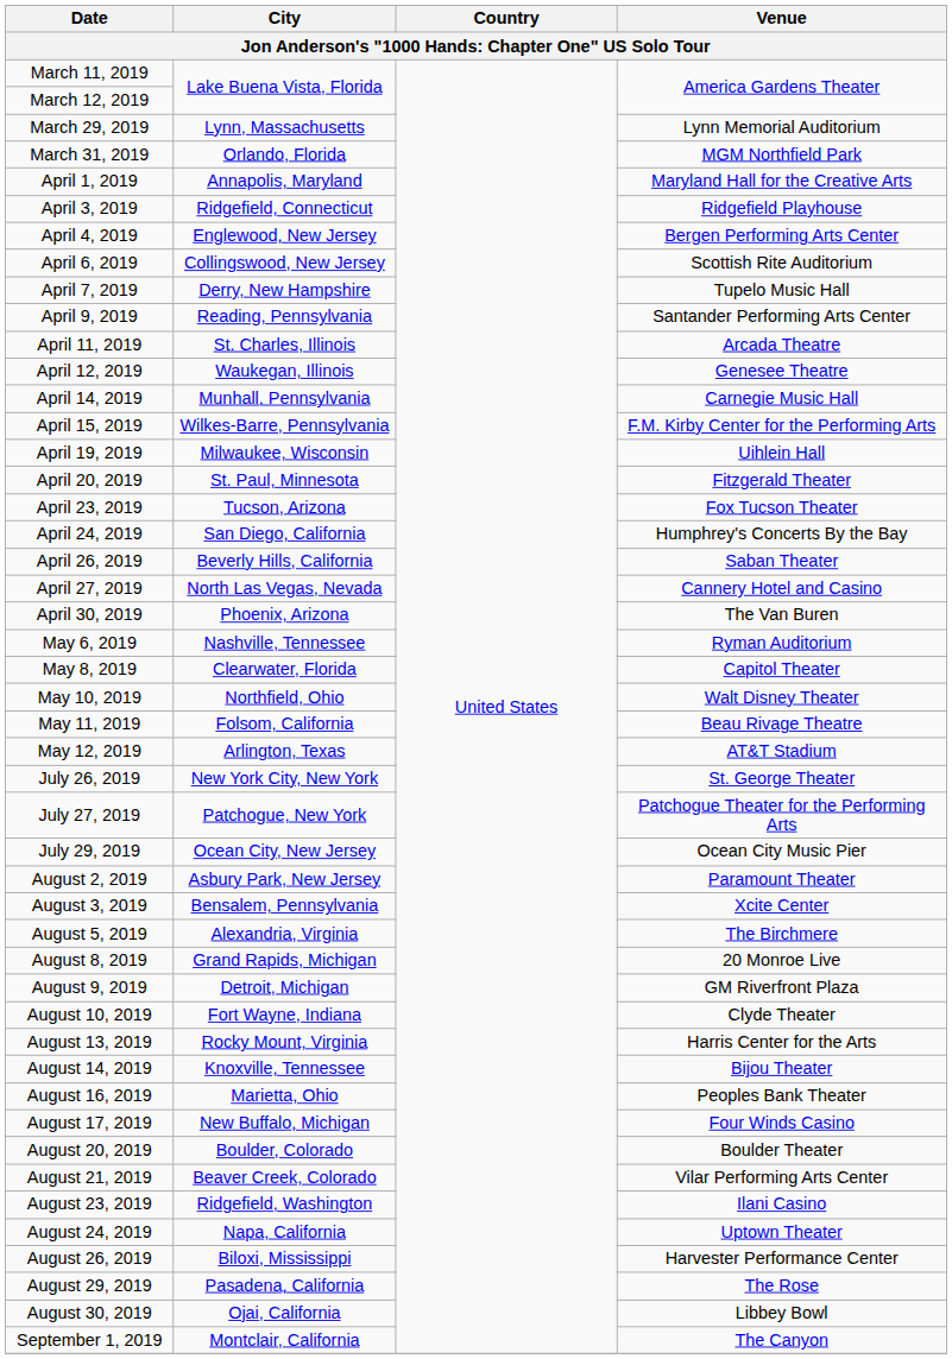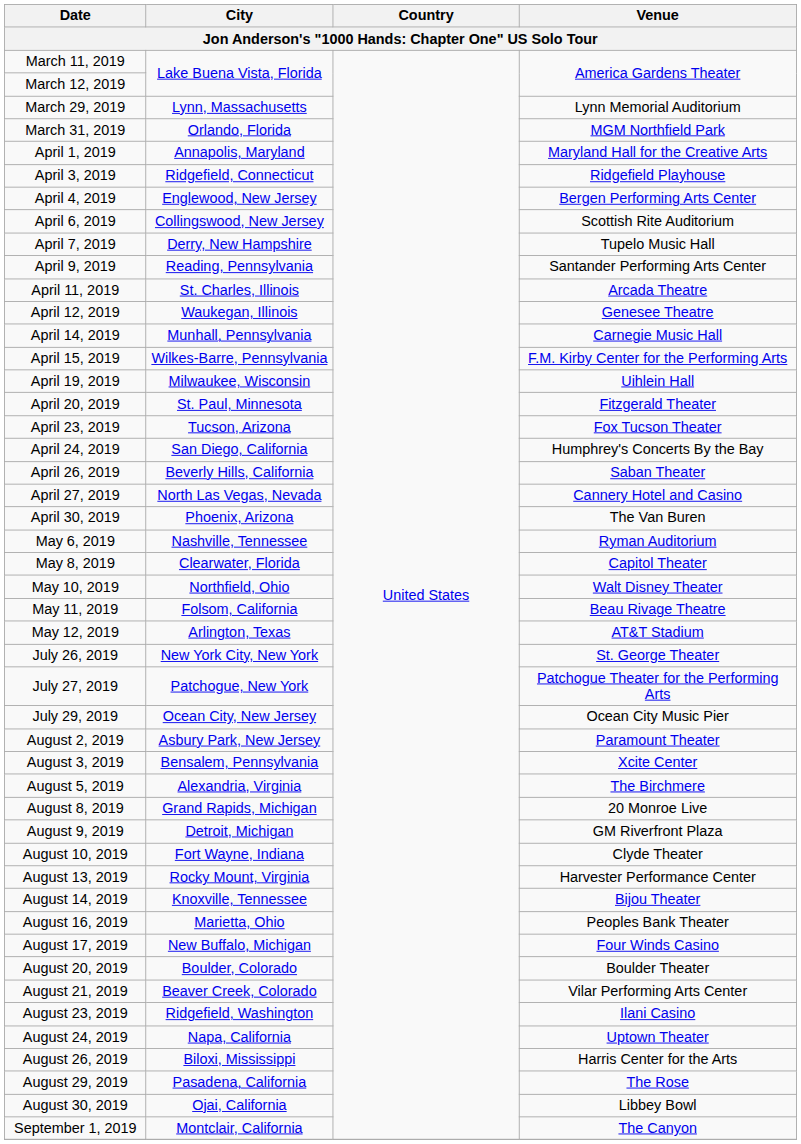 <table class="wikitable" style="text-align:center;">
 <tr>
 <th style="width:150px;">Date</th>
 <th style="width:200px;">City</th>
 <th style="width:200px;">Country</th>
 <th style="width:300px;">Venue</th>
 </tr>
 <tr>
 <th colspan="4">Jon Anderson's "1000 Hands: Chapter One" US Solo Tour</th>
 </tr>
 <tr>
 <td>March 11, 2019</td>
 <td rowspan="2"><a href='#'>Lake Buena Vista, Florida</a></td>
 <td rowspan="47"><a href='#'>United States</a></td>
 <td rowspan="2"><a href='#'>America Gardens Theater</a></td>
 </tr>
 <tr>
 <td>March 12, 2019</td>
 </tr>
 <tr>
 <td>March 29, 2019</td>
 <td><a href='#'>Lynn, Massachusetts</a></td>
 <td>Lynn Memorial Auditorium</td>
 </tr>
 <tr>
 <td>March 31, 2019</td>
 <td><a href='#'>Orlando, Florida</a></td>
 <td><a href='#'>MGM Northfield Park</a></td>
 </tr>
 <tr>
 <td>April 1, 2019</td>
 <td><a href='#'>Annapolis, Maryland</a></td>
 <td><a href='#'>Maryland Hall for the Creative Arts</a></td>
 </tr>
 <tr>
 <td>April 3, 2019</td>
 <td><a href='#'>Ridgefield, Connecticut</a></td>
 <td><a href='#'>Ridgefield Playhouse</a></td>
 </tr>
 <tr>
 <td>April 4, 2019</td>
 <td><a href='#'>Englewood, New Jersey</a></td>
 <td><a href='#'>Bergen Performing Arts Center</a></td>
 </tr>
 <tr>
 <td>April 6, 2019</td>
 <td><a href='#'>Collingswood, New Jersey</a></td>
 <td>Scottish Rite Auditorium</td>
 </tr>
 <tr>
 <td>April 7, 2019</td>
 <td><a href='#'>Derry, New Hampshire</a></td>
 <td>Tupelo Music Hall</td>
 </tr>
 <tr>
 <td>April 9, 2019</td>
 <td><a href='#'>Reading, Pennsylvania</a></td>
 <td>Santander Performing Arts Center</td>
 </tr>
 <tr>
 <td>April 11, 2019</td>
 <td><a href='#'>St. Charles, Illinois</a></td>
 <td><a href='#'>Arcada Theatre</a></td>
 </tr>
 <tr>
 <td>April 12, 2019</td>
 <td><a href='#'>Waukegan, Illinois</a></td>
 <td><a href='#'>Genesee Theatre</a></td>
 </tr>
 <tr>
 <td>April 14, 2019</td>
 <td><a href='#'>Munhall, Pennsylvania</a></td>
 <td><a href='#'>Carnegie Music Hall</a></td>
 </tr>
 <tr>
 <td>April 15, 2019</td>
 <td><a href='#'>Wilkes-Barre, Pennsylvania</a></td>
 <td><a href='#'>F.M. Kirby Center for the Performing Arts</a></td>
 </tr>
 <tr>
 <td>April 19, 2019</td>
 <td><a href='#'>Milwaukee, Wisconsin</a></td>
 <td><a href='#'>Uihlein Hall</a></td>
 </tr>
 <tr>
 <td>April 20, 2019</td>
 <td><a href='#'>St. Paul, Minnesota</a></td>
 <td><a href='#'>Fitzgerald Theater</a></td>
 </tr>
 <tr>
 <td>April 23, 2019</td>
 <td><a href='#'>Tucson, Arizona</a></td>
 <td><a href='#'>Fox Tucson Theater</a></td>
 </tr>
 <tr>
 <td>April 24, 2019</td>
 <td><a href='#'>San Diego, California</a></td>
 <td>Humphrey's Concerts By the Bay</td>
 </tr>
 <tr>
 <td>April 26, 2019</td>
 <td><a href='#'>Beverly Hills, California</a></td>
 <td><a href='#'>Saban Theater</a></td>
 </tr>
 <tr>
 <td>April 27, 2019</td>
 <td><a href='#'>North Las Vegas, Nevada</a></td>
 <td><a href='#'>Cannery Hotel and Casino</a></td>
 </tr>
 <tr>
 <td>April 30, 2019</td>
 <td><a href='#'>Phoenix, Arizona</a></td>
 <td>The Van Buren</td>
 </tr>
 <tr>
 <td>May 6, 2019</td>
 <td><a href='#'>Nashville, Tennessee</a></td>
 <td><a href='#'>Ryman Auditorium</a></td>
 </tr>
 <tr>
 <td>May 8, 2019</td>
 <td><a href='#'>Clearwater, Florida</a></td>
 <td><a href='#'>Capitol Theater</a></td>
 </tr>
 <tr>
 <td>May 10, 2019</td>
 <td><a href='#'>Northfield, Ohio</a></td>
 <td><a href='#'>Walt Disney Theater</a></td>
 </tr>
 <tr>
 <td>May 11, 2019</td>
 <td><a href='#'>Folsom, California</a></td>
 <td><a href='#'>Beau Rivage Theatre</a></td>
 </tr>
 <tr>
 <td>May 12, 2019</td>
 <td><a href='#'>Arlington, Texas</a></td>
 <td><a href='#'>AT&T Stadium</a></td>
 </tr>
 <tr>
 <td>July 26, 2019</td>
 <td><a href='#'>New York City, New York</a></td>
 <td><a href='#'>St. George Theater</a></td>
 </tr>
 <tr>
 <td>July 27, 2019</td>
 <td><a href='#'>Patchogue, New York</a></td>
 <td><a href='#'>Patchogue Theater for the Performing Arts</a></td>
 </tr>
 <tr>
 <td>July 29, 2019</td>
 <td><a href='#'>Ocean City, New Jersey</a></td>
 <td>Ocean City Music Pier</td>
 </tr>
 <tr>
 <td>August 2, 2019</td>
 <td><a href='#'>Asbury Park, New Jersey</a></td>
 <td><a href='#'>Paramount Theater</a></td>
 </tr>
 <tr>
 <td>August 3, 2019</td>
 <td><a href='#'>Bensalem, Pennsylvania</a></td>
 <td><a href='#'>Xcite Center</a></td>
 </tr>
 <tr>
 <td>August 5, 2019</td>
 <td><a href='#'>Alexandria, Virginia</a></td>
 <td><a href='#'>The Birchmere</a></td>
 </tr>
 <tr>
 <td>August 8, 2019</td>
 <td><a href='#'>Grand Rapids, Michigan</a></td>
 <td>20 Monroe Live</td>
 </tr>
 <tr>
 <td>August 9, 2019</td>
 <td><a href='#'>Detroit, Michigan</a></td>
 <td>GM Riverfront Plaza</td>
 </tr>
 <tr>
 <td>August 10, 2019</td>
 <td><a href='#'>Fort Wayne, Indiana</a></td>
 <td>Clyde Theater</td>
 </tr>
 <tr>
 <td>August 13, 2019</td>
 <td><a href='#'>Rocky Mount, Virginia</a></td>
-<td>Harris Center for the Arts</td>
+<td>Harvester Performance Center</td>
 </tr>
 <tr>
 <td>August 14, 2019</td>
 <td><a href='#'>Knoxville, Tennessee</a></td>
 <td><a href='#'>Bijou Theater</a></td>
 </tr>
 <tr>
 <td>August 16, 2019</td>
 <td><a href='#'>Marietta, Ohio</a></td>
 <td>Peoples Bank Theater</td>
 </tr>
 <tr>
 <td>August 17, 2019</td>
 <td><a href='#'>New Buffalo, Michigan</a></td>
 <td><a href='#'>Four Winds Casino</a></td>
 </tr>
 <tr>
 <td>August 20, 2019</td>
 <td><a href='#'>Boulder, Colorado</a></td>
 <td>Boulder Theater</td>
 </tr>
 <tr>
 <td>August 21, 2019</td>
 <td><a href='#'>Beaver Creek, Colorado</a></td>
 <td>Vilar Performing Arts Center</td>
 </tr>
 <tr>
 <td>August 23, 2019</td>
 <td><a href='#'>Ridgefield, Washington</a></td>
 <td><a href='#'>Ilani Casino</a></td>
 </tr>
 <tr>
 <td>August 24, 2019</td>
 <td><a href='#'>Napa, California</a></td>
 <td><a href='#'>Uptown Theater</a></td>
 </tr>
 <tr>
 <td>August 26, 2019</td>
 <td><a href='#'>Biloxi, Mississippi</a></td>
-<td>Harvester Performance Center</td>
+<td>Harris Center for the Arts</td>
 </tr>
 <tr>
 <td>August 29, 2019</td>
 <td><a href='#'>Pasadena, California</a></td>
 <td><a href='#'>The Rose</a></td>
 </tr>
 <tr>
 <td>August 30, 2019</td>
 <td><a href='#'>Ojai, California</a></td>
 <td>Libbey Bowl</td>
 </tr>
 <tr>
 <td>September 1, 2019</td>
 <td><a href='#'>Montclair, California</a></td>
 <td><a href='#'>The Canyon</a></td>
 </tr>
 <tr>
 </tr>
 </table>
